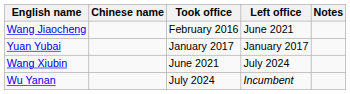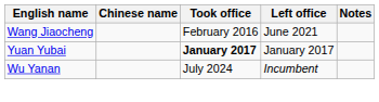 <table class="wikitable">
 <tr>
 <th>English name</th>
 <th>Chinese name</th>
 <th>Took office</th>
 <th>Left office</th>
 <th>Notes</th>
 </tr>
 <tr>
 <td><a href='#'>Wang Jiaocheng</a></td>
 <td></td>
 <td>February 2016</td>
 <td>June 2021</td>
 <td></td>
 </tr>
 <tr>
 <td><a href='#'>Yuan Yubai</a></td>
 <td></td>
+<td><strong>January 2017</strong></td>
 <td>January 2017</td>
-<td>January 2017</td>
-<td></td>
-</tr>
-<tr>
-<td><a href='#'>Wang Xiubin</a></td>
-<td></td>
-<td>June 2021</td>
-<td>July 2024</td>
 <td></td>
 </tr>
 <tr>
 <td><a href='#'>Wu Yanan</a></td>
 <td></td>
 <td>July 2024</td>
 <td><em>Incumbent</em></td>
 <td></td>
 </tr>
 </table>
